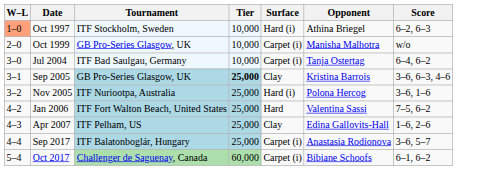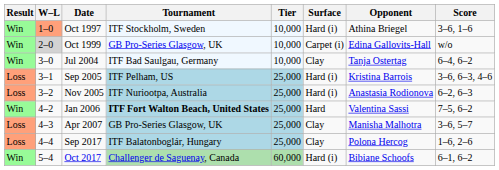 <table class="wikitable sortable" style="font-size:97%">
 <tr>
+<th>Result</th>
 <th>W–L</th>
 <th>Date</th>
 <th>Tournament</th>
 <th>Tier</th>
 <th>Surface</th>
 <th>Opponent</th>
 <th class="unsortable">Score</th>
 </tr>
 <tr>
+<td style="background:#98fb98;">Win</td>
 <td style="background: lightsalmon;">1–0</td>
 <td>Oct 1997</td>
 <td style="background:#f0f8ff;">ITF Stockholm, Sweden</td>
 <td style="background:#f0f8ff;">10,000</td>
 <td>Hard (i)</td>
 <td> Athina Briegel</td>
-<td>6–2, 6–3</td>
+<td>3–6, 1–6</td>
 </tr>
 <tr>
-<td>2–0</td>
+<td style="background:#98fb98;">Win</td>
+<td style="background: lightgrey;">2–0</td>
 <td>Oct 1999</td>
 <td bgcolor="#f0f8ff"><a href='#'>GB Pro-Series Glasgow</a>, UK</td>
 <td style="background:#f0f8ff;">10,000</td>
 <td>Carpet (i)</td>
-<td> <a href='#'>Manisha Malhotra</a></td>
+<td> <a href='#'>Edina Gallovits-Hall</a></td>
 <td>w/o</td>
 </tr>
 <tr>
+<td style="background:#98fb98;">Win</td>
 <td>3–0</td>
 <td>Jul 2004</td>
 <td style="background:#f0f8ff;">ITF Bad Saulgau, Germany</td>
 <td style="background:#f0f8ff;">10,000</td>
-<td>Carpet (i)</td>
+<td>Clay</td>
 <td> <a href='#'>Tanja Ostertag</a></td>
 <td>6–4, 6–2</td>
 </tr>
 <tr>
+<td bgcolor="FFA07A">Loss</td>
 <td>3–1</td>
 <td>Sep 2005</td>
-<td style="background:lightblue;">GB Pro-Series Glasgow, UK</td>
-<td style="background:lightblue;"><strong>25,000</strong></td>
-<td>Clay</td>
+<td style="background:lightblue;">ITF Pelham, US</td>
+<td style="background:lightblue;">25,000</td>
+<td>Hard (i)</td>
 <td> <a href='#'>Kristina Barrois</a></td>
 <td>3–6, 6–3, 4–6</td>
 </tr>
 <tr>
+<td bgcolor="FFA07A">Loss</td>
 <td>3–2</td>
 <td>Nov 2005</td>
 <td style="background:lightblue;">ITF Nuriootpa, Australia</td>
 <td style="background:lightblue;">25,000</td>
 <td>Hard (i)</td>
-<td> <a href='#'>Polona Hercog</a></td>
-<td>3–6, 1–6</td>
+<td> <a href='#'>Anastasia Rodionova</a></td>
+<td>6–2, 6–3</td>
 </tr>
 <tr>
+<td style="background:#98fb98;">Win</td>
 <td>4–2</td>
 <td>Jan 2006</td>
-<td style="background:lightblue;">ITF Fort Walton Beach, United States</td>
+<td style="background:lightblue;"><strong>ITF Fort Walton Beach, United States</strong></td>
 <td style="background:lightblue;">25,000</td>
 <td>Hard</td>
 <td> <a href='#'>Valentina Sassi</a></td>
 <td>7–5, 6–2</td>
 </tr>
 <tr>
+<td bgcolor="FFA07A">Loss</td>
 <td>4–3</td>
 <td>Apr 2007</td>
-<td style="background:lightblue;">ITF Pelham, US</td>
+<td style="background:lightblue;">GB Pro-Series Glasgow, UK</td>
 <td style="background:lightblue;">25,000</td>
 <td>Clay</td>
-<td> <a href='#'>Edina Gallovits-Hall</a></td>
-<td>1–6, 2–6</td>
+<td> <a href='#'>Manisha Malhotra</a></td>
+<td>3–6, 5–7</td>
 </tr>
 <tr>
+<td bgcolor="FFA07A">Loss</td>
 <td>4–4</td>
 <td>Sep 2017</td>
 <td style="background:lightblue;">ITF Balatonboglár, Hungary</td>
 <td style="background:lightblue;">25,000</td>
-<td>Carpet (i)</td>
-<td> <a href='#'>Anastasia Rodionova</a></td>
-<td>3–6, 5–7</td>
+<td>Clay</td>
+<td> <a href='#'>Polona Hercog</a></td>
+<td>1–6, 2–6</td>
 </tr>
 <tr>
+<td style="background:#98fb98;">Win</td>
 <td>5–4</td>
 <td><a href='#'>Oct 2017</a></td>
 <td style="background:#addfad;"><a href='#'>Challenger de Saguenay</a>, Canada</td>
 <td style="background:#addfad;">60,000</td>
-<td>Carpet (i)</td>
+<td>Hard (i)</td>
 <td> <a href='#'>Bibiane Schoofs</a></td>
 <td>6–1, 6–2</td>
 </tr>
 </table>
